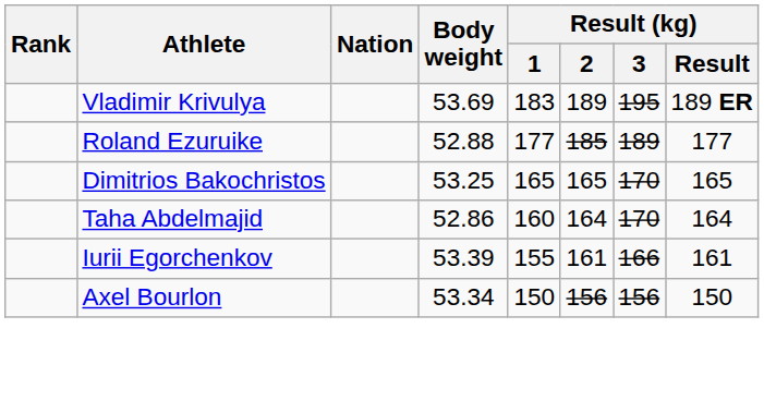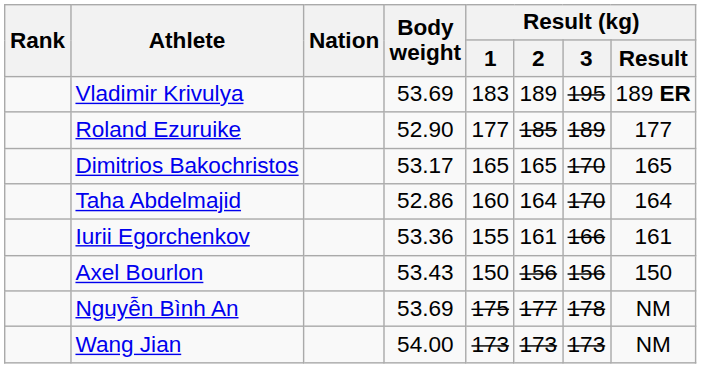 <table class="wikitable sortable" style="text-align:center;">
 <tr>
 <th rowspan=2>Rank</th>
 <th rowspan=2>Athlete</th>
 <th rowspan=2>Nation</th>
 <th rowspan=2>Body<br>weight</th>
 <th colspan=4>Result (kg)</th>
 </tr>
 <tr>
 <th>1</th>
 <th>2</th>
 <th>3</th>
 <th>Result</th>
 </tr>
 <tr>
 <td></td>
 <td align=left><a href='#'>Vladimir Krivulya</a></td>
 <td align=left></td>
 <td>53.69</td>
 <td>183</td>
 <td>189</td>
 <td><s>195</s></td>
 <td>189 <strong>ER</strong></td>
 </tr>
 <tr>
 <td></td>
 <td align=left><a href='#'>Roland Ezuruike</a></td>
 <td align=left></td>
-<td>52.88</td>
+<td>52.90</td>
 <td>177</td>
 <td><s>185</s></td>
 <td><s>189</s></td>
 <td>177</td>
 </tr>
 <tr>
 <td></td>
 <td align=left><a href='#'>Dimitrios Bakochristos</a></td>
 <td align=left></td>
-<td>53.25</td>
+<td>53.17</td>
 <td>165</td>
 <td>165</td>
 <td><s>170</s></td>
 <td>165</td>
 </tr>
 <tr>
 <td></td>
 <td align=left><a href='#'>Taha Abdelmajid</a></td>
 <td align=left></td>
 <td>52.86</td>
 <td>160</td>
 <td>164</td>
 <td><s>170</s></td>
 <td>164</td>
 </tr>
 <tr>
 <td></td>
 <td align=left><a href='#'>Iurii Egorchenkov</a></td>
 <td align=left></td>
-<td>53.39</td>
+<td>53.36</td>
 <td>155</td>
 <td>161</td>
 <td><s>166</s></td>
 <td>161</td>
 </tr>
 <tr>
 <td></td>
 <td align=left><a href='#'>Axel Bourlon</a></td>
 <td align=left></td>
-<td>53.34</td>
+<td>53.43</td>
 <td>150</td>
 <td><s>156</s></td>
 <td><s>156</s></td>
 <td>150</td>
 </tr>
+<tr>
+<td></td>
+<td align=left><a href='#'>Nguyễn Bình An</a></td>
+<td align=left></td>
+<td>53.69</td>
+<td><s>175</s></td>
+<td><s>177</s></td>
+<td><s>178</s></td>
+<td>NM</td>
+</tr>
+<tr>
+<td></td>
+<td align=left><a href='#'>Wang Jian</a></td>
+<td align=left></td>
+<td>54.00</td>
+<td><s>173</s></td>
+<td><s>173</s></td>
+<td><s>173</s></td>
+<td>NM</td>
+</tr>
 </table>
